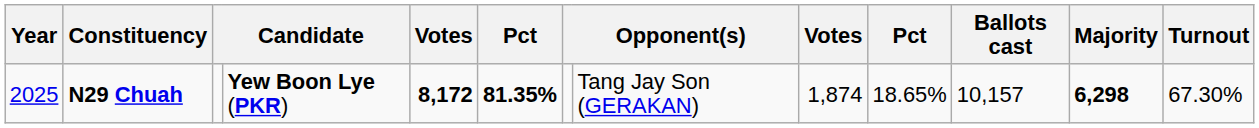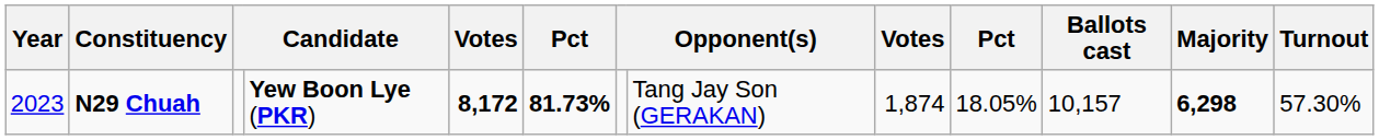 <table class="wikitable" style="margin:0.5em ; font-size:95%">
 <tr>
 <th>Year</th>
 <th>Constituency</th>
 <th colspan=2>Candidate</th>
 <th>Votes</th>
 <th>Pct</th>
 <th colspan=2>Opponent(s)</th>
 <th>Votes</th>
 <th>Pct</th>
 <th>Ballots cast</th>
 <th>Majority</th>
 <th>Turnout</th>
 </tr>
 <tr>
-<td><a href='#'>2025</a></td>
+<td><a href='#'>2023</a></td>
 <td><strong>N29 <a href='#'>Chuah</a></strong></td>
 <td></td>
 <td><strong>Yew Boon Lye</strong> (<a href='#'><strong>PKR</strong></a>)</td>
 <td align=right><strong>8,172</strong></td>
-<td><strong>81.35%</strong></td>
+<td><strong>81.73%</strong></td>
 <td bgcolor=></td>
 <td>Tang Jay Son (<a href='#'>GERAKAN</a>)</td>
 <td align=right>1,874</td>
-<td>18.65%</td>
+<td>18.05%</td>
 <td>10,157</td>
 <td><strong>6,298</strong></td>
-<td>67.30%</td>
+<td>57.30%</td>
 </tr>
 </table>
